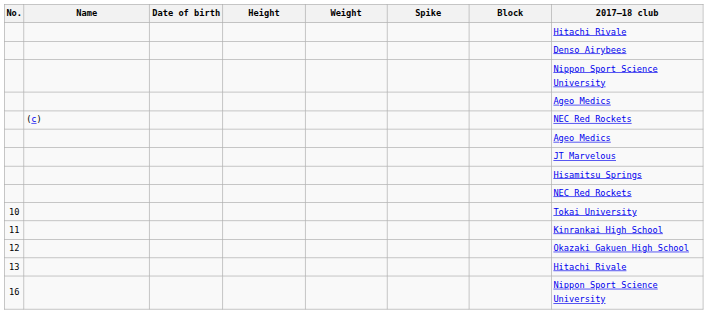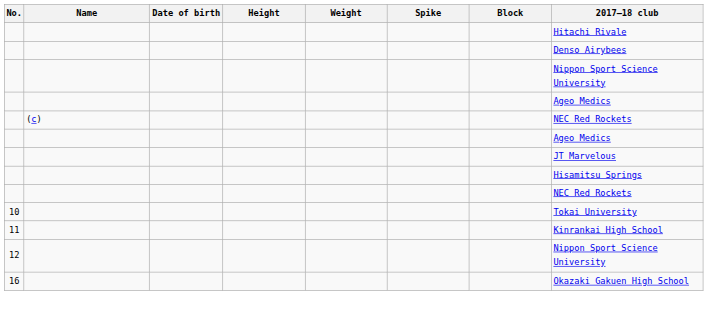 <table class="wikitable sortable" style= "text-align:center; font-size: 10pt; line-height:22px;">
 <tr>
 <th>No.</th>
 <th style="width:14em">Name</th>
 <th style="width:8em">Date of birth</th>
 <th style="width:9em">Height</th>
 <th style="width:9em">Weight</th>
 <th style="width:9em">Spike</th>
 <th style="width:9em">Block</th>
 <th style="width:17em">2017–18 club</th>
 </tr>
 <tr>
 <td></td>
 <td align=left></td>
 <td align=right></td>
 <td></td>
 <td></td>
 <td></td>
 <td></td>
 <td align="left"> <a href='#'>Hitachi Rivale</a></td>
 </tr>
 <tr>
 <td></td>
 <td align=left></td>
 <td align=right></td>
 <td></td>
 <td></td>
 <td></td>
 <td></td>
 <td align="left"> <a href='#'>Denso Airybees</a></td>
 </tr>
 <tr>
 <td></td>
 <td align=left></td>
 <td align=right></td>
 <td></td>
 <td></td>
 <td></td>
 <td></td>
 <td align="left"> <a href='#'>Nippon Sport Science University</a></td>
 </tr>
 <tr>
 <td></td>
 <td align=left></td>
 <td align=right></td>
 <td></td>
 <td></td>
 <td></td>
 <td></td>
 <td align="left"> <a href='#'>Ageo Medics</a></td>
 </tr>
 <tr>
 <td></td>
 <td align=left> (<a href='#'>c</a>)</td>
 <td align=right></td>
 <td></td>
 <td></td>
 <td></td>
 <td></td>
 <td align="left"> <a href='#'>NEC Red Rockets</a></td>
 </tr>
 <tr>
 <td></td>
 <td align=left></td>
 <td align=right></td>
 <td></td>
 <td></td>
 <td></td>
 <td></td>
 <td align="left"> <a href='#'>Ageo Medics</a></td>
 </tr>
 <tr>
 <td></td>
 <td align=left></td>
 <td align=right></td>
 <td></td>
 <td></td>
 <td></td>
 <td></td>
 <td align="left"> <a href='#'>JT Marvelous</a></td>
 </tr>
 <tr>
 <td></td>
 <td align=left></td>
 <td align=right></td>
 <td></td>
 <td></td>
 <td></td>
 <td></td>
 <td align="left"> <a href='#'>Hisamitsu Springs</a></td>
 </tr>
 <tr>
 <td></td>
 <td align=left></td>
 <td align=right></td>
 <td></td>
 <td></td>
 <td></td>
 <td></td>
 <td align="left"> <a href='#'>NEC Red Rockets</a></td>
 </tr>
 <tr>
 <td>10</td>
 <td align=left></td>
 <td align=right></td>
 <td></td>
 <td></td>
 <td></td>
 <td></td>
 <td align="left"> <a href='#'>Tokai University</a></td>
 </tr>
 <tr>
 <td>11</td>
 <td align=left></td>
 <td align=right></td>
 <td></td>
 <td></td>
 <td></td>
 <td></td>
 <td align="left"> <a href='#'>Kinrankai High School</a></td>
 </tr>
 <tr>
 <td>12</td>
 <td align=left></td>
 <td align=right></td>
 <td></td>
 <td></td>
 <td></td>
 <td></td>
-<td align="left"> <a href='#'>Okazaki Gakuen High School</a></td>
-</tr>
-<tr>
-<td>13</td>
-<td align=left></td>
-<td align=right></td>
-<td></td>
-<td></td>
-<td></td>
-<td></td>
-<td align="left"> <a href='#'>Hitachi Rivale</a></td>
+<td align="left"> <a href='#'>Nippon Sport Science University</a></td>
 </tr>
 <tr>
 <td>16</td>
 <td align=left></td>
 <td align=right></td>
 <td></td>
 <td></td>
 <td></td>
 <td></td>
-<td align="left"> <a href='#'>Nippon Sport Science University</a></td>
+<td align="left"> <a href='#'>Okazaki Gakuen High School</a></td>
 </tr>
 </table>
